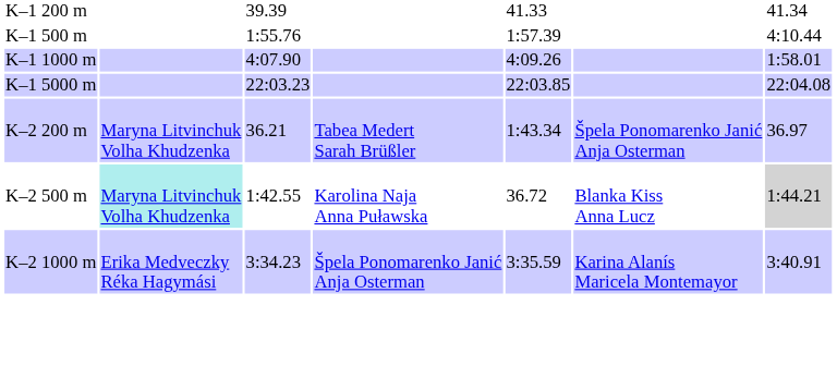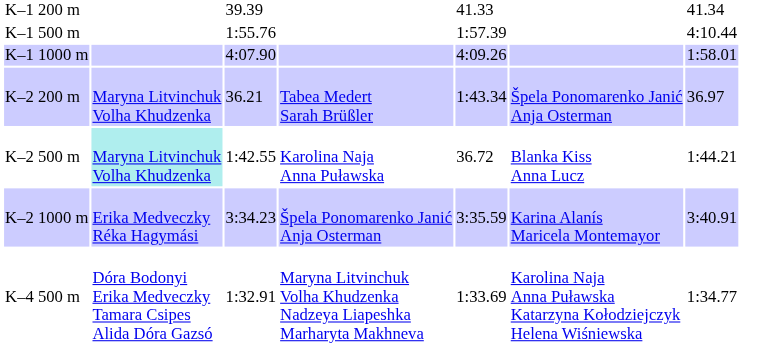 <table>
 <tr>
 <td rowspan=2>K–1 200 m<br></td>
 <td rowspan=2></td>
 <td rowspan=2>39.39</td>
 <td rowspan=2></td>
 <td rowspan=2>41.33</td>
 <td></td>
 <td rowspan=2>41.34</td>
 </tr>
 <tr>
 <td></td>
 </tr>
 <tr>
 <td>K–1 500 m<br></td>
 <td></td>
 <td>1:55.76</td>
 <td></td>
 <td>1:57.39</td>
 <td></td>
 <td>4:10.44</td>
 </tr>
 <tr bgcolor=ccccff>
 <td>K–1 1000 m<br></td>
 <td></td>
 <td>4:07.90</td>
 <td></td>
 <td>4:09.26</td>
 <td></td>
 <td>1:58.01</td>
 </tr>
 <tr bgcolor=ccccff>
-<td>K–1 5000 m<br></td>
-<td></td>
-<td>22:03.23</td>
-<td></td>
-<td>22:03.85</td>
-<td></td>
-<td>22:04.08</td>
-</tr>
-<tr bgcolor=ccccff>
 <td>K–2 200 m<br></td>
 <td><br><a href='#'>Maryna Litvinchuk</a><br><a href='#'>Volha Khudzenka</a></td>
 <td>36.21</td>
 <td><br><a href='#'>Tabea Medert</a><br><a href='#'>Sarah Brüßler</a></td>
 <td>1:43.34</td>
 <td><br><a href='#'>Špela Ponomarenko Janić</a><br><a href='#'>Anja Osterman</a></td>
 <td>36.97</td>
 </tr>
 <tr>
 <td>K–2 500 m<br></td>
 <td style="background: paleturquoise;"><br><a href='#'>Maryna Litvinchuk</a><br><a href='#'>Volha Khudzenka</a></td>
 <td>1:42.55</td>
 <td><br><a href='#'>Karolina Naja</a><br><a href='#'>Anna Puławska</a></td>
 <td>36.72</td>
 <td><br><a href='#'>Blanka Kiss</a><br><a href='#'>Anna Lucz</a></td>
-<td style="background: lightgrey;">1:44.21</td>
+<td>1:44.21</td>
 </tr>
 <tr bgcolor=ccccff>
 <td>K–2 1000 m<br></td>
 <td><br><a href='#'>Erika Medveczky</a><br><a href='#'>Réka Hagymási</a></td>
 <td>3:34.23</td>
 <td><br><a href='#'>Špela Ponomarenko Janić</a><br><a href='#'>Anja Osterman</a></td>
 <td>3:35.59</td>
 <td><br><a href='#'>Karina Alanís</a><br><a href='#'>Maricela Montemayor</a></td>
 <td>3:40.91</td>
 </tr>
+<tr>
+<td>K–4 500 m<br></td>
+<td><br><a href='#'>Dóra Bodonyi</a><br><a href='#'>Erika Medveczky</a><br><a href='#'>Tamara Csipes</a><br><a href='#'>Alida Dóra Gazsó</a></td>
+<td>1:32.91</td>
+<td><br><a href='#'>Maryna Litvinchuk</a><br><a href='#'>Volha Khudzenka</a><br><a href='#'>Nadzeya Liapeshka</a><br><a href='#'>Marharyta Makhneva</a></td>
+<td>1:33.69</td>
+<td><br><a href='#'>Karolina Naja</a><br><a href='#'>Anna Puławska</a><br><a href='#'>Katarzyna Kołodziejczyk</a><br><a href='#'>Helena Wiśniewska</a></td>
+<td>1:34.77</td>
+</tr>
 </table>
